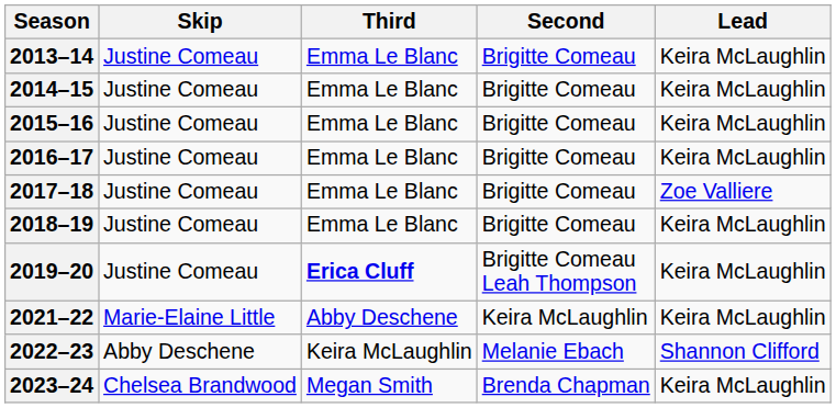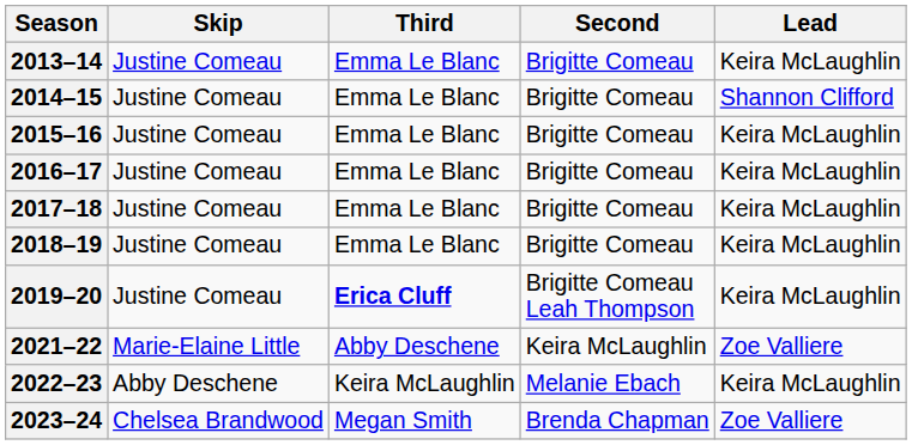 <table class="wikitable">
 <tr>
 <th scope="col">Season</th>
 <th scope="col">Skip</th>
 <th scope="col">Third</th>
 <th scope="col">Second</th>
 <th scope="col">Lead</th>
 </tr>
 <tr>
 <th scope="row">2013–14</th>
 <td><a href='#'>Justine Comeau</a></td>
 <td><a href='#'>Emma Le Blanc</a></td>
 <td><a href='#'>Brigitte Comeau</a></td>
 <td>Keira McLaughlin</td>
 </tr>
 <tr>
 <th scope="row">2014–15</th>
 <td>Justine Comeau</td>
 <td>Emma Le Blanc</td>
 <td>Brigitte Comeau</td>
-<td>Keira McLaughlin</td>
+<td><a href='#'>Shannon Clifford</a></td>
 </tr>
 <tr>
 <th scope="row">2015–16</th>
 <td>Justine Comeau</td>
 <td>Emma Le Blanc</td>
 <td>Brigitte Comeau</td>
 <td>Keira McLaughlin</td>
 </tr>
 <tr>
 <th scope="row">2016–17</th>
 <td>Justine Comeau</td>
 <td>Emma Le Blanc</td>
 <td>Brigitte Comeau</td>
 <td>Keira McLaughlin</td>
 </tr>
 <tr>
 <th scope="row">2017–18</th>
 <td>Justine Comeau</td>
 <td>Emma Le Blanc</td>
 <td>Brigitte Comeau</td>
-<td><a href='#'>Zoe Valliere</a></td>
+<td>Keira McLaughlin</td>
 </tr>
 <tr>
 <th scope="row">2018–19</th>
 <td>Justine Comeau</td>
 <td>Emma Le Blanc</td>
 <td>Brigitte Comeau</td>
 <td>Keira McLaughlin</td>
 </tr>
 <tr>
 <th scope="row">2019–20</th>
 <td>Justine Comeau</td>
 <td><strong><a href='#'>Erica Cluff</a></strong></td>
 <td>Brigitte Comeau <br> <a href='#'>Leah Thompson</a></td>
 <td>Keira McLaughlin</td>
 </tr>
 <tr>
 <th scope="row">2021–22</th>
 <td><a href='#'>Marie-Elaine Little</a></td>
 <td><a href='#'>Abby Deschene</a></td>
 <td>Keira McLaughlin</td>
-<td>Keira McLaughlin</td>
+<td><a href='#'>Zoe Valliere</a></td>
 </tr>
 <tr>
 <th scope="row">2022–23</th>
 <td>Abby Deschene</td>
 <td>Keira McLaughlin</td>
 <td><a href='#'>Melanie Ebach</a></td>
-<td><a href='#'>Shannon Clifford</a></td>
+<td>Keira McLaughlin</td>
 </tr>
 <tr>
 <th scope="row">2023–24</th>
 <td><a href='#'>Chelsea Brandwood</a></td>
 <td><a href='#'>Megan Smith</a></td>
 <td><a href='#'>Brenda Chapman</a></td>
-<td>Keira McLaughlin</td>
+<td><a href='#'>Zoe Valliere</a></td>
 </tr>
 </table>
